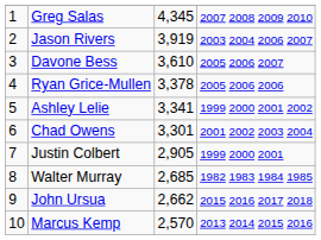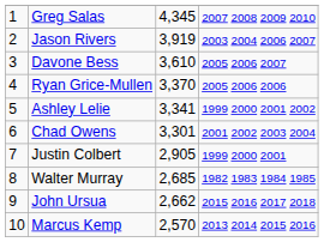 <table class="wikitable">
 <tr>
 </tr>
 <tr>
 <td>1</td>
 <td><a href='#'>Greg Salas</a></td>
 <td>4,345</td>
 <td style="font-size:80%;"><a href='#'>2007</a> <a href='#'>2008</a> <a href='#'>2009</a> <a href='#'>2010</a></td>
 </tr>
 <tr>
 <td>2</td>
 <td><a href='#'>Jason Rivers</a></td>
 <td>3,919</td>
 <td style="font-size:80%;"><a href='#'>2003</a> <a href='#'>2004</a> <a href='#'>2006</a> <a href='#'>2007</a></td>
 </tr>
 <tr>
 <td>3</td>
 <td><a href='#'>Davone Bess</a></td>
 <td>3,610</td>
 <td style="font-size:80%;"><a href='#'>2005</a> <a href='#'>2006</a> <a href='#'>2007</a></td>
 </tr>
 <tr>
 <td>4</td>
 <td><a href='#'>Ryan Grice-Mullen</a></td>
-<td>3,378</td>
+<td>3,370</td>
 <td style="font-size:80%;"><a href='#'>2005</a> <a href='#'>2006</a> <a href='#'>2006</a></td>
 </tr>
 <tr>
 <td>5</td>
 <td><a href='#'>Ashley Lelie</a></td>
 <td>3,341</td>
 <td style="font-size:80%;"><a href='#'>1999</a> <a href='#'>2000</a> <a href='#'>2001</a> <a href='#'>2002</a></td>
 </tr>
 <tr>
 <td>6</td>
 <td><a href='#'>Chad Owens</a></td>
 <td>3,301</td>
 <td style="font-size:80%;"><a href='#'>2001</a> <a href='#'>2002</a> <a href='#'>2003</a> <a href='#'>2004</a></td>
 </tr>
 <tr>
 <td>7</td>
 <td>Justin Colbert</td>
 <td>2,905</td>
 <td style="font-size:80%;"><a href='#'>1999</a> <a href='#'>2000</a> <a href='#'>2001</a></td>
 </tr>
 <tr>
 <td>8</td>
 <td>Walter Murray</td>
 <td>2,685</td>
 <td style="font-size:80%;"><a href='#'>1982</a> <a href='#'>1983</a> <a href='#'>1984</a> <a href='#'>1985</a></td>
 </tr>
 <tr>
 <td>9</td>
 <td><a href='#'>John Ursua</a></td>
 <td>2,662</td>
 <td style="font-size:80%;"><a href='#'>2015</a> <a href='#'>2016</a> <a href='#'>2017</a> <a href='#'>2018</a></td>
 </tr>
 <tr>
 <td>10</td>
 <td><a href='#'>Marcus Kemp</a></td>
 <td>2,570</td>
 <td style="font-size:80%;"><a href='#'>2013</a> <a href='#'>2014</a> <a href='#'>2015</a> <a href='#'>2016</a></td>
 </tr>
 </table>
